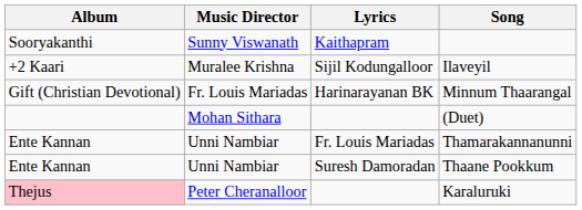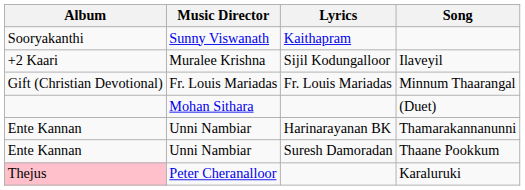 <table class="wikitable">
 <tr>
 <th>Album</th>
 <th>Music Director</th>
 <th>Lyrics</th>
 <th>Song</th>
 </tr>
 <tr>
 <td>Sooryakanthi</td>
 <td><a href='#'>Sunny Viswanath</a></td>
 <td><a href='#'>Kaithapram</a></td>
 <td></td>
 </tr>
 <tr>
 <td>+2 Kaari</td>
 <td>Muralee Krishna</td>
 <td>Sijil Kodungalloor</td>
 <td>Ilaveyil</td>
 </tr>
 <tr>
 <td>Gift (Christian Devotional)</td>
 <td>Fr. Louis Mariadas</td>
-<td>Harinarayanan BK</td>
+<td>Fr. Louis Mariadas</td>
 <td>Minnum Thaarangal</td>
 </tr>
 <tr>
 <td></td>
 <td><a href='#'>Mohan Sithara</a></td>
 <td></td>
 <td>(Duet)</td>
 </tr>
 <tr>
 <td>Ente Kannan</td>
 <td>Unni Nambiar</td>
-<td>Fr. Louis Mariadas</td>
+<td>Harinarayanan BK</td>
 <td>Thamarakannanunni</td>
 </tr>
 <tr>
 <td>Ente Kannan</td>
 <td>Unni Nambiar</td>
 <td>Suresh Damoradan</td>
 <td>Thaane Pookkum</td>
 </tr>
 <tr>
 <td style="background: pink;">Thejus</td>
 <td><a href='#'>Peter Cheranalloor</a></td>
 <td></td>
 <td>Karaluruki</td>
 </tr>
 </table>
